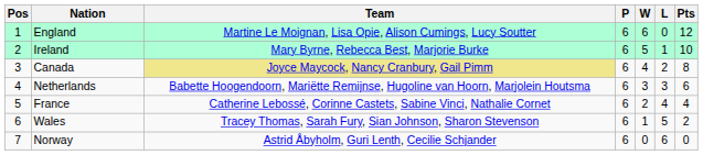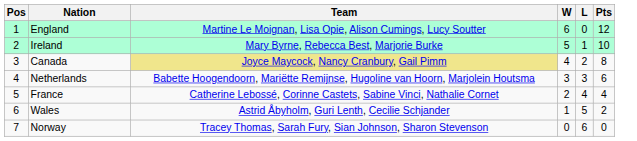 <table class="wikitable" style="font-size: 100%">
 <tr>
 <th width=20>Pos</th>
 <th width=150>Nation</th>
 <th width=650>Team</th>
-<th width=20>P</th>
 <th width=20>W</th>
 <th width=20>L</th>
 <th width=20>Pts</th>
 </tr>
 <tr align=center style="background: #ADFFD6;">
 <td>1</td>
 <td align="left"> England</td>
 <td><a href='#'>Martine Le Moignan</a>, <a href='#'>Lisa Opie</a>, <a href='#'>Alison Cumings</a>, <a href='#'>Lucy Soutter</a></td>
 <td>6</td>
-<td>6</td>
 <td>0</td>
 <td>12</td>
 </tr>
 <tr align=center style="background: #ADFFD6;">
 <td>2</td>
 <td align="left"> Ireland</td>
 <td><a href='#'>Mary Byrne</a>, <a href='#'>Rebecca Best</a>, <a href='#'>Marjorie Burke</a></td>
-<td>6</td>
 <td>5</td>
 <td>1</td>
 <td>10</td>
 </tr>
 <tr align=center>
 <td>3</td>
 <td align="left"> Canada</td>
 <td style="background: khaki;"><a href='#'>Joyce Maycock</a>, <a href='#'>Nancy Cranbury</a>, <a href='#'>Gail Pimm</a></td>
-<td>6</td>
 <td>4</td>
 <td>2</td>
 <td>8</td>
 </tr>
 <tr align=center>
 <td>4</td>
 <td align="left"> Netherlands</td>
 <td><a href='#'>Babette Hoogendoorn</a>, <a href='#'>Mariëtte Remijnse</a>, <a href='#'>Hugoline van Hoorn</a>, <a href='#'>Marjolein Houtsma</a></td>
-<td>6</td>
 <td>3</td>
 <td>3</td>
 <td>6</td>
 </tr>
 <tr align=center>
 <td>5</td>
 <td align="left"> France</td>
 <td><a href='#'>Catherine Lebossé</a>, <a href='#'>Corinne Castets</a>, <a href='#'>Sabine Vinci</a>, <a href='#'>Nathalie Cornet</a></td>
-<td>6</td>
 <td>2</td>
 <td>4</td>
 <td>4</td>
 </tr>
 <tr align=center>
 <td>6</td>
 <td align="left"> Wales</td>
-<td><a href='#'>Tracey Thomas</a>, <a href='#'>Sarah Fury</a>, <a href='#'>Sian Johnson</a>, <a href='#'>Sharon Stevenson</a></td>
-<td>6</td>
+<td><a href='#'>Astrid Åbyholm</a>, <a href='#'>Guri Lenth</a>, <a href='#'>Cecilie Schjander</a></td>
 <td>1</td>
 <td>5</td>
 <td>2</td>
 </tr>
 <tr align=center>
 <td>7</td>
 <td align="left"> Norway</td>
-<td><a href='#'>Astrid Åbyholm</a>, <a href='#'>Guri Lenth</a>, <a href='#'>Cecilie Schjander</a></td>
-<td>6</td>
+<td><a href='#'>Tracey Thomas</a>, <a href='#'>Sarah Fury</a>, <a href='#'>Sian Johnson</a>, <a href='#'>Sharon Stevenson</a></td>
 <td>0</td>
 <td>6</td>
 <td>0</td>
 </tr>
 </table>
